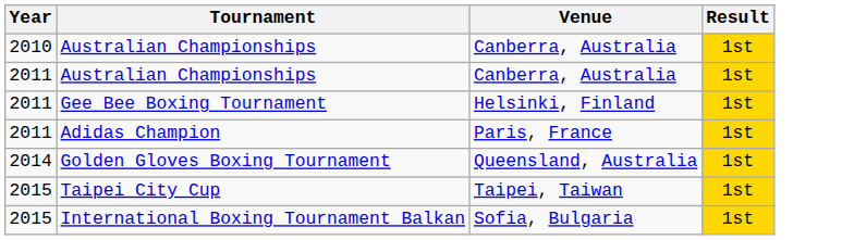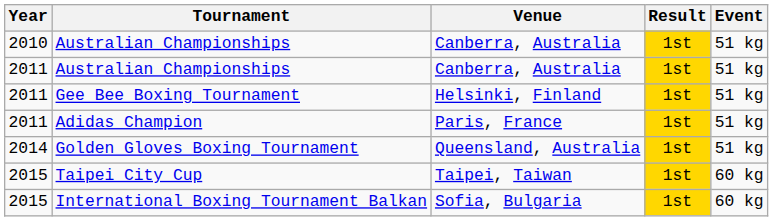 <table class="wikitable" style="border-collapse: collapse; font-size: 95%;">
 <tr>
 <th>Year</th>
 <th>Tournament</th>
 <th>Venue</th>
 <th>Result</th>
+<th>Event</th>
 </tr>
 <tr>
 <td>2010</td>
 <td><a href='#'>Australian Championships</a></td>
 <td><a href='#'>Canberra</a>, <a href='#'>Australia</a></td>
 <td bgcolor="gold" align="center">1st</td>
+<td>51 kg</td>
 </tr>
 <tr>
 <td>2011</td>
 <td><a href='#'>Australian Championships</a></td>
 <td><a href='#'>Canberra</a>, <a href='#'>Australia</a></td>
 <td bgcolor="gold" align="center">1st</td>
+<td>51 kg</td>
 </tr>
 <tr>
 <td>2011</td>
 <td><a href='#'>Gee Bee Boxing Tournament</a></td>
 <td><a href='#'>Helsinki</a>, <a href='#'>Finland</a></td>
 <td bgcolor="gold" align="center">1st</td>
+<td>51 kg</td>
 </tr>
 <tr>
 <td>2011</td>
 <td><a href='#'>Adidas Champion</a></td>
 <td><a href='#'>Paris</a>, <a href='#'>France</a></td>
 <td bgcolor="gold" align="center">1st</td>
+<td>51 kg</td>
 </tr>
 <tr>
 <td>2014</td>
 <td><a href='#'>Golden Gloves Boxing Tournament</a></td>
 <td><a href='#'>Queensland</a>, <a href='#'>Australia</a></td>
 <td bgcolor="gold" align="center">1st</td>
+<td>51 kg</td>
 </tr>
 <tr>
 <td>2015</td>
 <td><a href='#'>Taipei City Cup</a></td>
 <td><a href='#'>Taipei</a>, <a href='#'>Taiwan</a></td>
 <td bgcolor="gold" align="center">1st</td>
+<td>60 kg</td>
 </tr>
 <tr>
 <td>2015</td>
 <td><a href='#'>International Boxing Tournament Balkan</a></td>
 <td><a href='#'>Sofia</a>, <a href='#'>Bulgaria</a></td>
 <td bgcolor="gold" align="center">1st</td>
+<td>60 kg</td>
 </tr>
 </table>
